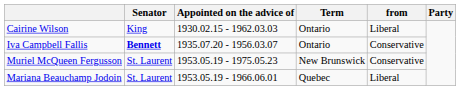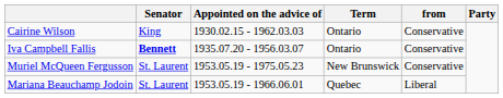 <table class="sortable wikitable">
 <tr>
 <th></th>
 <th>Senator</th>
 <th>Appointed on the advice of</th>
 <th>Term</th>
 <th>from</th>
 <th>Party</th>
 </tr>
 <tr>
 <td><a href='#'>Cairine Wilson</a></td>
 <td><a href='#'>King</a></td>
 <td>1930.02.15 - 1962.03.03</td>
 <td>Ontario</td>
-<td>Liberal</td>
+<td>Conservative</td>
 </tr>
 <tr>
 <td><a href='#'>Iva Campbell Fallis</a></td>
 <td><strong><a href='#'>Bennett</a></strong></td>
 <td>1935.07.20 - 1956.03.07</td>
 <td>Ontario</td>
 <td>Conservative</td>
 </tr>
 <tr>
 <td><a href='#'>Muriel McQueen Fergusson</a></td>
 <td><a href='#'>St. Laurent</a></td>
 <td>1953.05.19 - 1975.05.23</td>
 <td>New Brunswick</td>
 <td>Conservative</td>
 </tr>
 <tr>
 <td><a href='#'>Mariana Beauchamp Jodoin</a></td>
 <td><a href='#'>St. Laurent</a></td>
 <td>1953.05.19 - 1966.06.01</td>
 <td>Quebec</td>
 <td>Liberal</td>
 </tr>
 </table>
